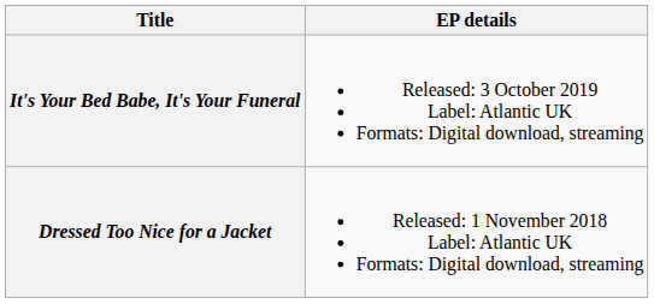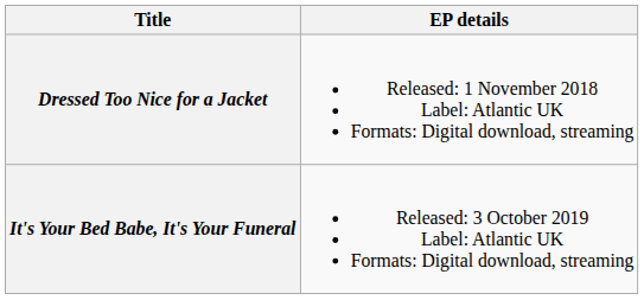 <table class="wikitable plainrowheaders" style="text-align:center;">
 <tr>
 <th scope="col">Title</th>
 <th scope="col">EP details</th>
 </tr>
 <tr>
+<th scope="row"><em>Dressed Too Nice for a Jacket</em></th>
+<td><br><ul><li>Released: 1 November 2018</li><li>Label: Atlantic UK</li><li>Formats: Digital download, streaming</li></ul></td>
+</tr>
+<tr>
 <th scope="row"><em>It's Your Bed Babe, It's Your Funeral</em></th>
 <td><br><ul><li>Released: 3 October 2019</li><li>Label: Atlantic UK</li><li>Formats: Digital download, streaming</li></ul></td>
 </tr>
-<tr>
-<th scope="row"><em>Dressed Too Nice for a Jacket</em></th>
-<td><br><ul><li>Released: 1 November 2018</li><li>Label: Atlantic UK</li><li>Formats: Digital download, streaming</li></ul></td>
-</tr>
 </table>
